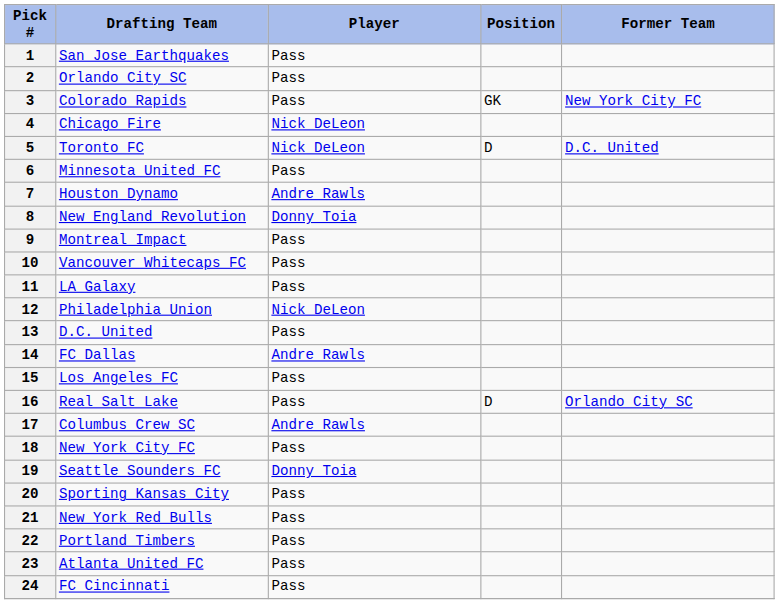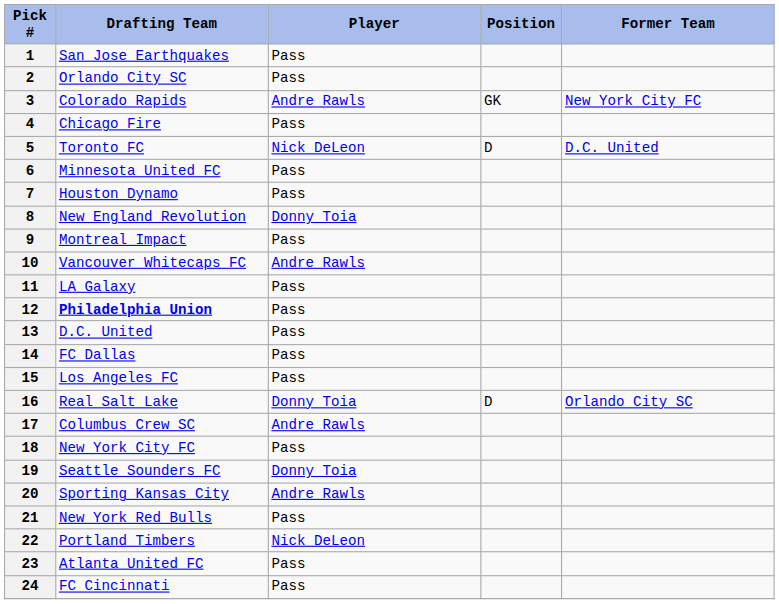 <table class="wikitable sortable" style="width: 80%">
 <tr>
 <th style="background:#A8BDEC;" width=6%>Pick #</th>
 <th width=25% style="background:#A8BDEC;">Drafting Team</th>
 <th width=25% style="background:#A8BDEC;">Player</th>
 <th width=8% style="background:#A8BDEC;">Position</th>
 <th width=25% style="background:#A8BDEC;">Former Team</th>
 </tr>
 <tr>
 <th>1</th>
 <td><a href='#'>San Jose Earthquakes</a></td>
 <td>Pass</td>
 <td></td>
 <td></td>
 </tr>
 <tr>
 <th>2</th>
 <td><a href='#'>Orlando City SC</a></td>
 <td>Pass</td>
 <td></td>
 <td></td>
 </tr>
 <tr>
 <th>3</th>
 <td><a href='#'>Colorado Rapids</a></td>
-<td>Pass</td>
+<td><a href='#'>Andre Rawls</a></td>
 <td>GK</td>
 <td><a href='#'>New York City FC</a></td>
 </tr>
 <tr>
 <th>4</th>
 <td><a href='#'>Chicago Fire</a></td>
-<td><a href='#'>Nick DeLeon</a></td>
+<td>Pass</td>
 <td></td>
 <td></td>
 </tr>
 <tr>
 <th>5</th>
 <td><a href='#'>Toronto FC</a></td>
 <td><a href='#'>Nick DeLeon</a></td>
 <td>D</td>
 <td><a href='#'>D.C. United</a></td>
 </tr>
 <tr>
 <th>6</th>
 <td><a href='#'>Minnesota United FC</a></td>
 <td>Pass</td>
 <td></td>
 <td></td>
 </tr>
 <tr>
 <th>7</th>
 <td><a href='#'>Houston Dynamo</a></td>
-<td><a href='#'>Andre Rawls</a></td>
+<td>Pass</td>
 <td></td>
 <td></td>
 </tr>
 <tr>
 <th>8</th>
 <td><a href='#'>New England Revolution</a></td>
 <td><a href='#'>Donny Toia</a></td>
 <td></td>
 <td></td>
 </tr>
 <tr>
 <th>9</th>
 <td><a href='#'>Montreal Impact</a></td>
 <td>Pass</td>
 <td></td>
 <td></td>
 </tr>
 <tr>
 <th>10</th>
 <td><a href='#'>Vancouver Whitecaps FC</a></td>
-<td>Pass</td>
+<td><a href='#'>Andre Rawls</a></td>
 <td></td>
 <td></td>
 </tr>
 <tr>
 <th>11</th>
 <td><a href='#'>LA Galaxy</a></td>
 <td>Pass</td>
 <td></td>
 <td></td>
 </tr>
 <tr>
 <th>12</th>
-<td><a href='#'>Philadelphia Union</a></td>
-<td><a href='#'>Nick DeLeon</a></td>
+<td><strong><a href='#'>Philadelphia Union</a></strong></td>
+<td>Pass</td>
 <td></td>
 <td></td>
 </tr>
 <tr>
 <th>13</th>
 <td><a href='#'>D.C. United</a></td>
 <td>Pass</td>
 <td></td>
 <td></td>
 </tr>
 <tr>
 <th>14</th>
 <td><a href='#'>FC Dallas</a></td>
-<td><a href='#'>Andre Rawls</a></td>
+<td>Pass</td>
 <td></td>
 <td></td>
 </tr>
 <tr>
 <th>15</th>
 <td><a href='#'>Los Angeles FC</a></td>
 <td>Pass</td>
 <td></td>
 <td></td>
 </tr>
 <tr>
 <th>16</th>
 <td><a href='#'>Real Salt Lake</a></td>
-<td>Pass</td>
+<td><a href='#'>Donny Toia</a></td>
 <td>D</td>
 <td><a href='#'>Orlando City SC</a></td>
 </tr>
 <tr>
 <th>17</th>
 <td><a href='#'>Columbus Crew SC</a></td>
 <td><a href='#'>Andre Rawls</a></td>
 <td></td>
 <td></td>
 </tr>
 <tr>
 <th>18</th>
 <td><a href='#'>New York City FC</a></td>
 <td>Pass</td>
 <td></td>
 <td></td>
 </tr>
 <tr>
 <th>19</th>
 <td><a href='#'>Seattle Sounders FC</a></td>
 <td><a href='#'>Donny Toia</a></td>
 <td></td>
 <td></td>
 </tr>
 <tr>
 <th>20</th>
 <td><a href='#'>Sporting Kansas City</a></td>
-<td>Pass</td>
+<td><a href='#'>Andre Rawls</a></td>
 <td></td>
 <td></td>
 </tr>
 <tr>
 <th>21</th>
 <td><a href='#'>New York Red Bulls</a></td>
 <td>Pass</td>
 <td></td>
 <td></td>
 </tr>
 <tr>
 <th>22</th>
 <td><a href='#'>Portland Timbers</a></td>
-<td>Pass</td>
+<td><a href='#'>Nick DeLeon</a></td>
 <td></td>
 <td></td>
 </tr>
 <tr>
 <th>23</th>
 <td><a href='#'>Atlanta United FC</a></td>
 <td>Pass</td>
 <td></td>
 <td></td>
 </tr>
 <tr>
 <th>24</th>
 <td><a href='#'>FC Cincinnati</a></td>
 <td>Pass</td>
 <td></td>
 <td></td>
 </tr>
 <tr>
 </tr>
 </table>
